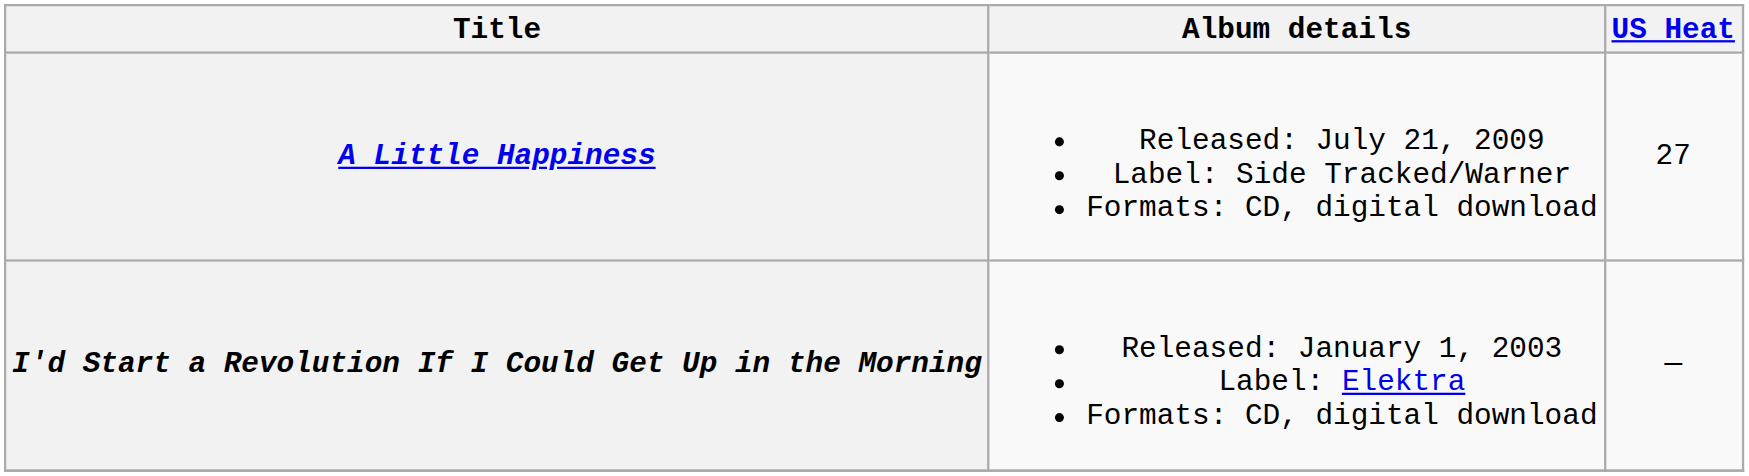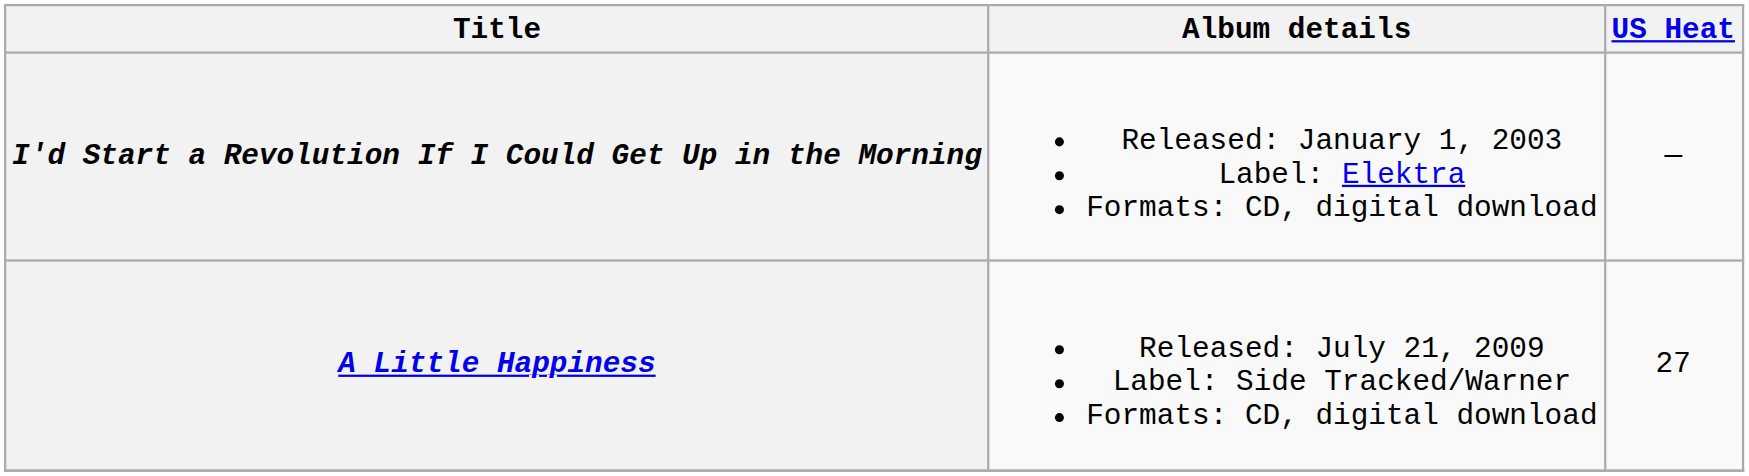 <table class="wikitable plainrowheaders" style="text-align:center;">
 <tr>
 <th scope="col">Title</th>
 <th scope="col">Album details</th>
 <th scope="col"><a href='#'>US Heat</a></th>
 </tr>
 <tr>
+<th scope="row"><em>I'd Start a Revolution If I Could Get Up in the Morning</em></th>
+<td><br><ul><li>Released: January 1, 2003</li><li>Label: <a href='#'>Elektra</a></li><li>Formats: CD, digital download</li></ul></td>
+<td align=center>—</td>
+</tr>
+<tr>
 <th scope="row"><em><a href='#'>A Little Happiness</a></em></th>
 <td><br><ul><li>Released: July 21, 2009</li><li>Label: Side Tracked/Warner</li><li>Formats: CD, digital download</li></ul></td>
 <td align=center>27</td>
 </tr>
 <tr>
-<th scope="row"><em>I'd Start a Revolution If I Could Get Up in the Morning</em></th>
-<td><br><ul><li>Released: January 1, 2003</li><li>Label: <a href='#'>Elektra</a></li><li>Formats: CD, digital download</li></ul></td>
-<td align=center>—</td>
-</tr>
-<tr>
 </tr>
 </table>
